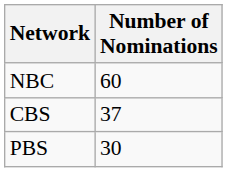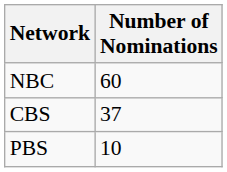 <table class="wikitable">
 <tr>
 <th>Network</th>
 <th>Number of<br>Nominations</th>
 </tr>
 <tr>
 <td>NBC</td>
 <td>60</td>
 </tr>
 <tr>
 <td>CBS</td>
 <td>37</td>
 </tr>
 <tr>
 <td>PBS</td>
-<td>30</td>
+<td>10</td>
 </tr>
 </table>
